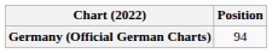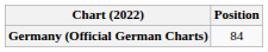 <table class="wikitable plainrowheaders" style="text-align:center">
 <tr>
 <th scope="col">Chart (2022)</th>
 <th scope="col">Position</th>
 </tr>
 <tr>
 <th scope="row">Germany (Official German Charts)</th>
-<td>94</td>
+<td>84</td>
 </tr>
 </table>
